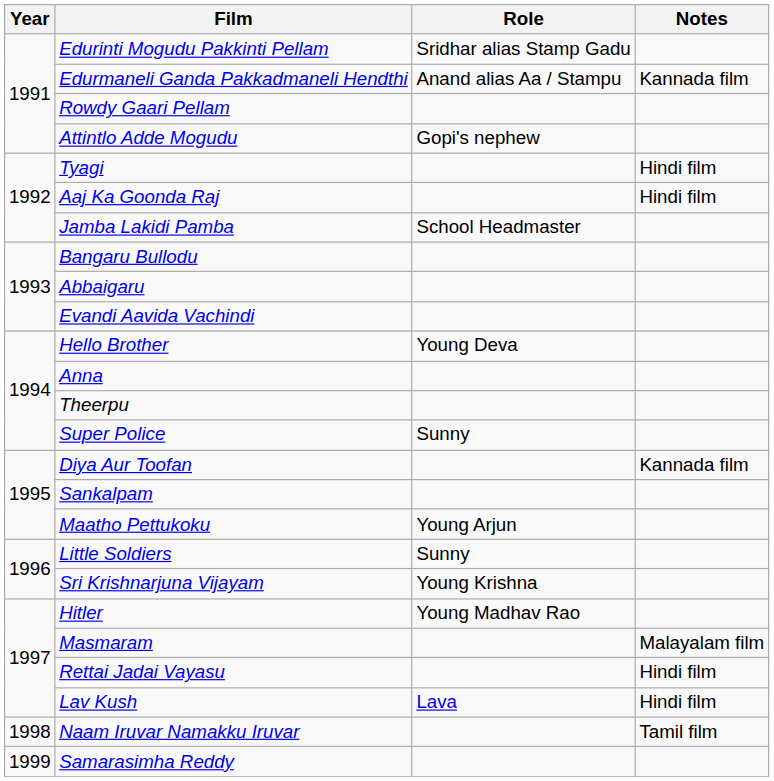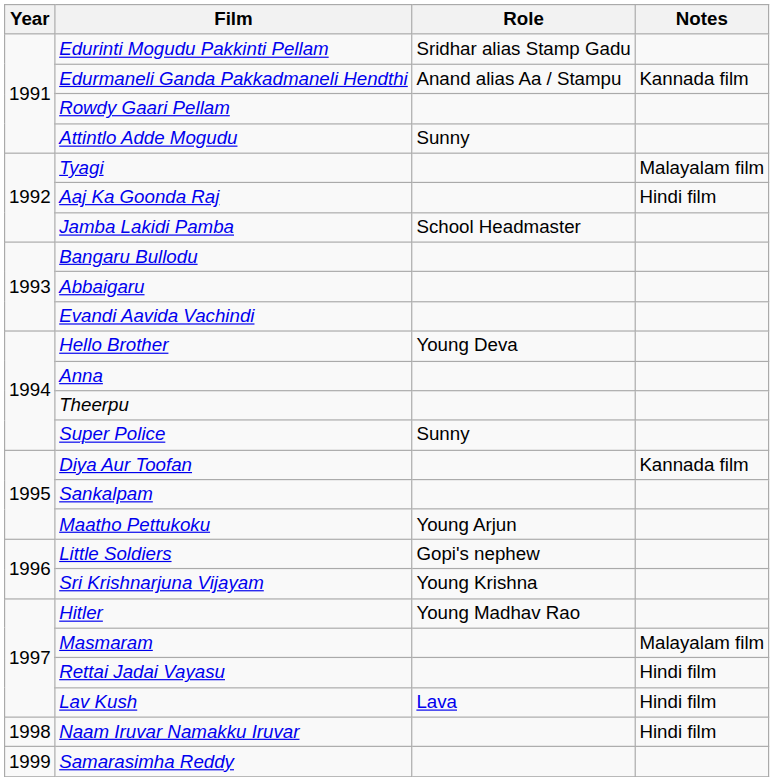 <table class="wikitable sortable">
 <tr>
 <th>Year</th>
 <th>Film</th>
 <th>Role</th>
 <th>Notes</th>
 </tr>
 <tr>
 <td rowspan="4">1991</td>
 <td><em><a href='#'>Edurinti Mogudu Pakkinti Pellam</a></em></td>
 <td>Sridhar alias Stamp Gadu</td>
 <td></td>
 </tr>
 <tr>
 <td><em><a href='#'>Edurmaneli Ganda Pakkadmaneli Hendthi</a></em></td>
 <td>Anand alias Aa / Stampu</td>
 <td>Kannada film</td>
 </tr>
 <tr>
 <td><em><a href='#'>Rowdy Gaari Pellam</a></em></td>
 <td></td>
 <td></td>
 </tr>
 <tr>
 <td><em><a href='#'>Attintlo Adde Mogudu</a></em></td>
-<td>Gopi's nephew</td>
+<td>Sunny</td>
 <td></td>
 </tr>
 <tr>
 <td rowspan="3">1992</td>
 <td><em><a href='#'>Tyagi</a></em></td>
 <td></td>
-<td>Hindi film</td>
+<td>Malayalam film</td>
 </tr>
 <tr>
 <td><em><a href='#'>Aaj Ka Goonda Raj</a></em></td>
 <td></td>
 <td>Hindi film</td>
 </tr>
 <tr>
 <td><em><a href='#'>Jamba Lakidi Pamba</a></em></td>
 <td>School Headmaster</td>
 <td></td>
 </tr>
 <tr>
 <td rowspan="3">1993</td>
 <td><em><a href='#'>Bangaru Bullodu</a></em></td>
 <td></td>
 <td></td>
 </tr>
 <tr>
 <td><em><a href='#'>Abbaigaru</a></em></td>
 <td></td>
 <td></td>
 </tr>
 <tr>
 <td><em><a href='#'>Evandi Aavida Vachindi</a></em></td>
 <td></td>
 <td></td>
 </tr>
 <tr>
 <td rowspan="4">1994</td>
 <td><em><a href='#'>Hello Brother</a></em></td>
 <td>Young Deva</td>
 <td></td>
 </tr>
 <tr>
 <td><em><a href='#'>Anna</a></em></td>
 <td></td>
 <td></td>
 </tr>
 <tr>
 <td><em>Theerpu</em></td>
 <td></td>
 <td></td>
 </tr>
 <tr>
 <td><em><a href='#'>Super Police</a></em></td>
 <td>Sunny</td>
 <td></td>
 </tr>
 <tr>
 <td rowspan="3">1995</td>
 <td><em><a href='#'>Diya Aur Toofan</a></em></td>
 <td></td>
 <td>Kannada film</td>
 </tr>
 <tr>
 <td><em><a href='#'>Sankalpam</a></em></td>
 <td></td>
 <td></td>
 </tr>
 <tr>
 <td><em><a href='#'>Maatho Pettukoku</a></em></td>
 <td>Young Arjun</td>
 <td></td>
 </tr>
 <tr>
 <td rowspan="2">1996</td>
 <td><em><a href='#'>Little Soldiers</a></em></td>
-<td>Sunny</td>
+<td>Gopi's nephew</td>
 <td></td>
 </tr>
 <tr>
 <td><em><a href='#'>Sri Krishnarjuna Vijayam</a></em></td>
 <td>Young Krishna</td>
 <td></td>
 </tr>
 <tr>
 <td rowspan="4">1997</td>
 <td><em><a href='#'>Hitler</a></em></td>
 <td>Young Madhav Rao</td>
 <td></td>
 </tr>
 <tr>
 <td><em><a href='#'>Masmaram</a></em></td>
 <td></td>
 <td>Malayalam film</td>
 </tr>
 <tr>
 <td><em><a href='#'>Rettai Jadai Vayasu</a></em></td>
 <td></td>
 <td>Hindi film</td>
 </tr>
 <tr>
 <td><em><a href='#'>Lav Kush</a></em></td>
 <td><a href='#'>Lava</a></td>
 <td>Hindi film</td>
 </tr>
 <tr>
 <td>1998</td>
 <td><em><a href='#'>Naam Iruvar Namakku Iruvar</a></em></td>
 <td></td>
-<td>Tamil film</td>
+<td>Hindi film</td>
 </tr>
 <tr>
 <td>1999</td>
 <td><em><a href='#'>Samarasimha Reddy</a></em></td>
 <td></td>
 <td></td>
 </tr>
 </table>
